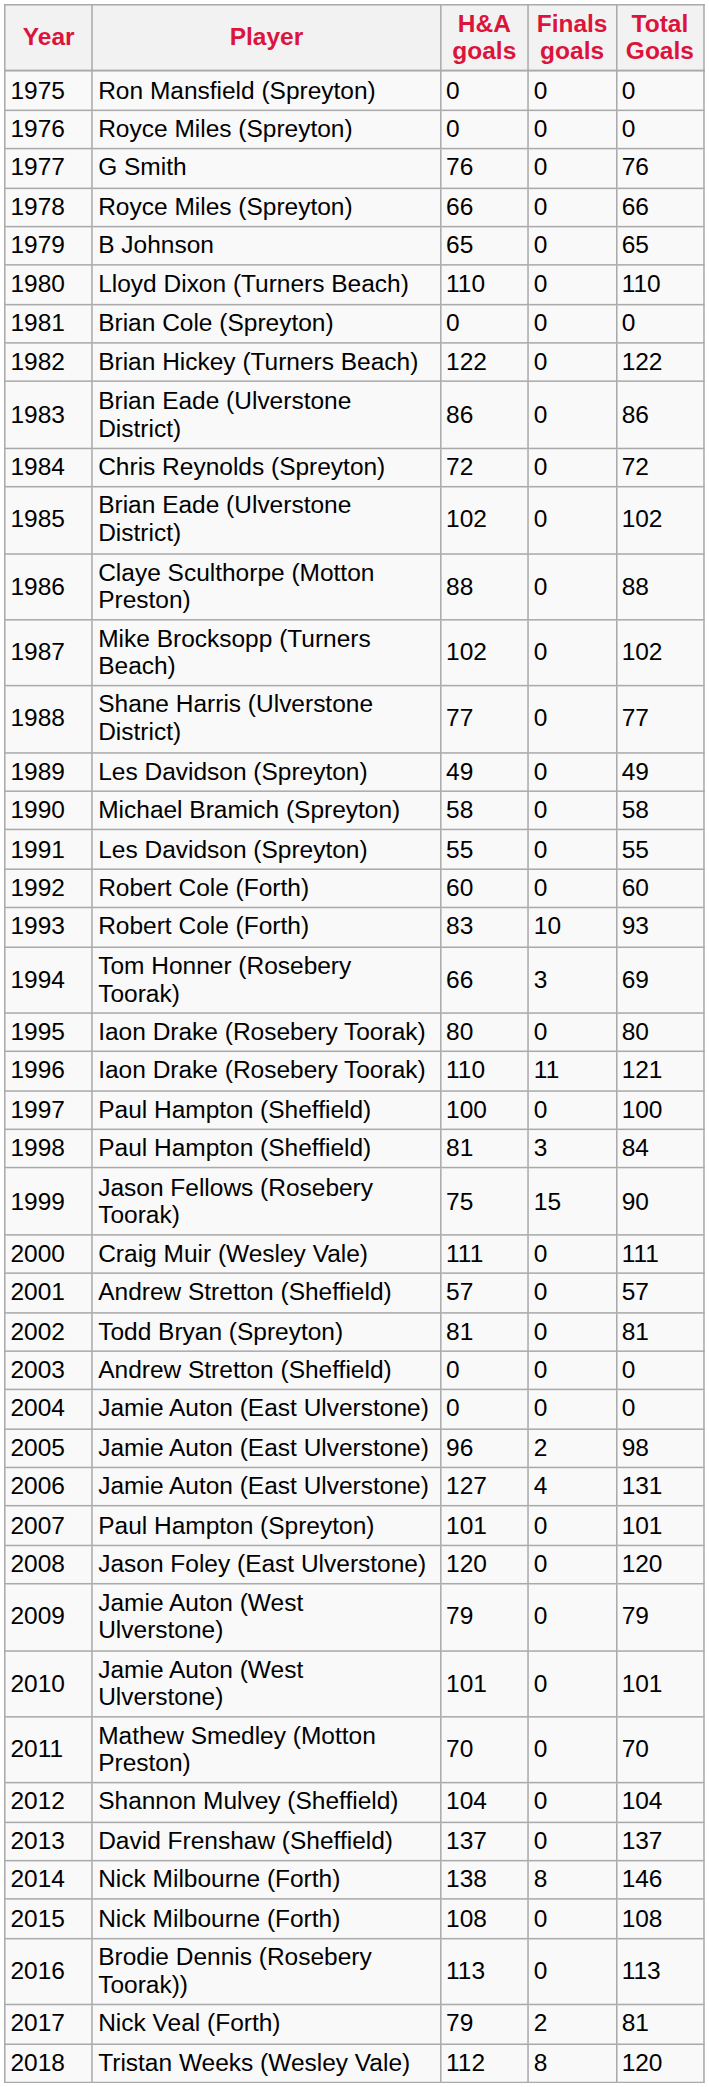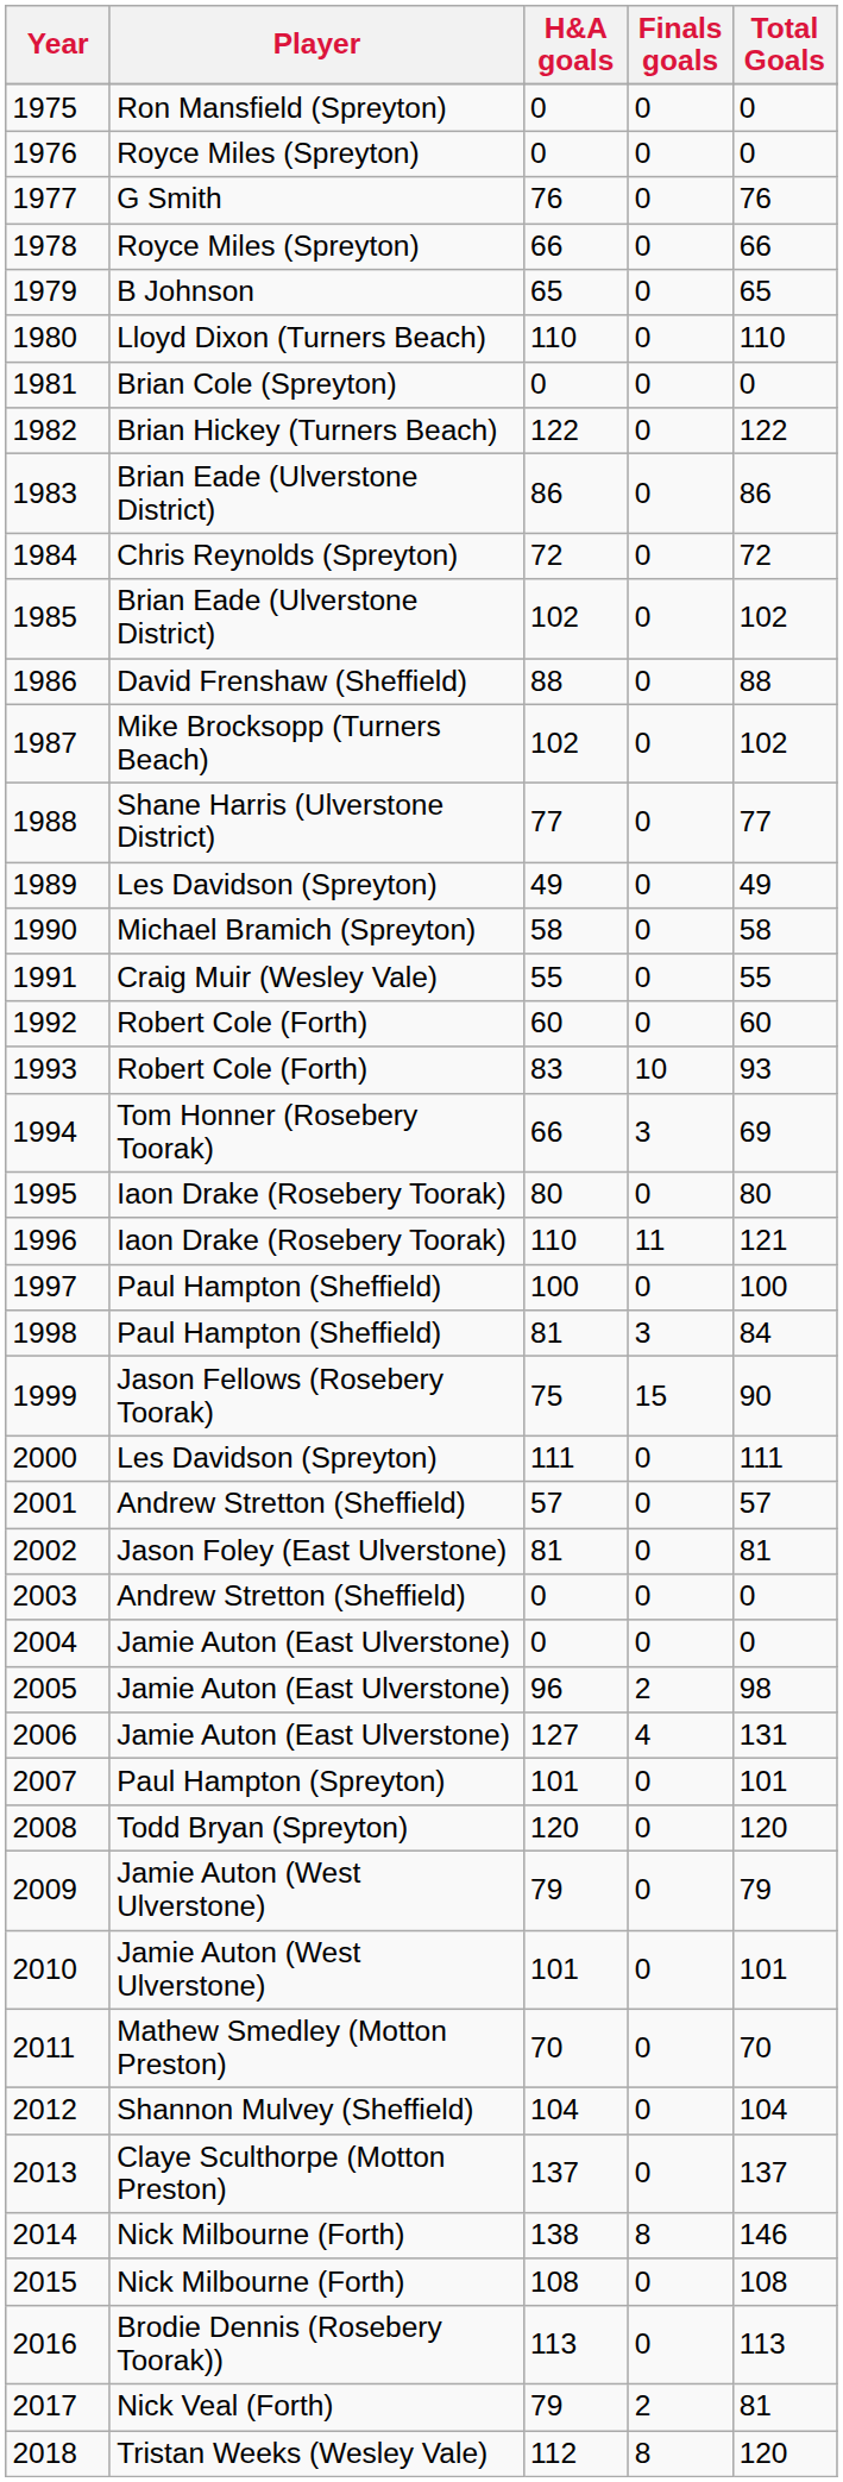 <table class="wikitable">
 <tr>
 <th style="color:crimson" width="50">Year</th>
 <th style="color:crimson" width="220">Player</th>
 <th style="color:crimson" width="50">H&A goals</th>
 <th style="color:crimson" width="50">Finals goals</th>
 <th style="color:crimson" width="50">Total Goals</th>
 </tr>
 <tr>
 </tr>
 <tr>
 </tr>
 <tr>
 <td>1975</td>
 <td>Ron Mansfield (Spreyton)</td>
 <td>0</td>
 <td>0</td>
 <td>0</td>
 </tr>
 <tr>
 <td>1976</td>
 <td>Royce Miles (Spreyton)</td>
 <td>0</td>
 <td>0</td>
 <td>0</td>
 </tr>
 <tr>
 <td>1977</td>
 <td>G Smith</td>
 <td>76</td>
 <td>0</td>
 <td>76</td>
 </tr>
 <tr>
 <td>1978</td>
 <td>Royce Miles (Spreyton)</td>
 <td>66</td>
 <td>0</td>
 <td>66</td>
 </tr>
 <tr>
 <td>1979</td>
 <td>B Johnson</td>
 <td>65</td>
 <td>0</td>
 <td>65</td>
 </tr>
 <tr>
 <td>1980</td>
 <td>Lloyd Dixon (Turners Beach)</td>
 <td>110</td>
 <td>0</td>
 <td>110</td>
 </tr>
 <tr>
 <td>1981</td>
 <td>Brian Cole (Spreyton)</td>
 <td>0</td>
 <td>0</td>
 <td>0</td>
 </tr>
 <tr>
 <td>1982</td>
 <td>Brian Hickey (Turners Beach)</td>
 <td>122</td>
 <td>0</td>
 <td>122</td>
 </tr>
 <tr>
 <td>1983</td>
 <td>Brian Eade (Ulverstone District)</td>
 <td>86</td>
 <td>0</td>
 <td>86</td>
 </tr>
 <tr>
 <td>1984</td>
 <td>Chris Reynolds (Spreyton)</td>
 <td>72</td>
 <td>0</td>
 <td>72</td>
 </tr>
 <tr>
 <td>1985</td>
 <td>Brian Eade (Ulverstone District)</td>
 <td>102</td>
 <td>0</td>
 <td>102</td>
 </tr>
 <tr>
 <td>1986</td>
-<td>Claye Sculthorpe (Motton Preston)</td>
+<td>David Frenshaw (Sheffield)</td>
 <td>88</td>
 <td>0</td>
 <td>88</td>
 </tr>
 <tr>
 <td>1987</td>
 <td>Mike Brocksopp (Turners Beach)</td>
 <td>102</td>
 <td>0</td>
 <td>102</td>
 </tr>
 <tr>
 <td>1988</td>
 <td>Shane Harris (Ulverstone District)</td>
 <td>77</td>
 <td>0</td>
 <td>77</td>
 </tr>
 <tr>
 <td>1989</td>
 <td>Les Davidson (Spreyton)</td>
 <td>49</td>
 <td>0</td>
 <td>49</td>
 </tr>
 <tr>
 <td>1990</td>
 <td>Michael Bramich (Spreyton)</td>
 <td>58</td>
 <td>0</td>
 <td>58</td>
 </tr>
 <tr>
 <td>1991</td>
-<td>Les Davidson (Spreyton)</td>
+<td>Craig Muir (Wesley Vale)</td>
 <td>55</td>
 <td>0</td>
 <td>55</td>
 </tr>
 <tr>
 <td>1992</td>
 <td>Robert Cole (Forth)</td>
 <td>60</td>
 <td>0</td>
 <td>60</td>
 </tr>
 <tr>
 <td>1993</td>
 <td>Robert Cole (Forth)</td>
 <td>83</td>
 <td>10</td>
 <td>93</td>
 </tr>
 <tr>
 <td>1994</td>
 <td>Tom Honner (Rosebery Toorak)</td>
 <td>66</td>
 <td>3</td>
 <td>69</td>
 </tr>
 <tr>
 <td>1995</td>
 <td>Iaon Drake (Rosebery Toorak)</td>
 <td>80</td>
 <td>0</td>
 <td>80</td>
 </tr>
 <tr>
 <td>1996</td>
 <td>Iaon Drake (Rosebery Toorak)</td>
 <td>110</td>
 <td>11</td>
 <td>121</td>
 </tr>
 <tr>
 <td>1997</td>
 <td>Paul Hampton (Sheffield)</td>
 <td>100</td>
 <td>0</td>
 <td>100</td>
 </tr>
 <tr>
 <td>1998</td>
 <td>Paul Hampton (Sheffield)</td>
 <td>81</td>
 <td>3</td>
 <td>84</td>
 </tr>
 <tr>
 <td>1999</td>
 <td>Jason Fellows (Rosebery Toorak)</td>
 <td>75</td>
 <td>15</td>
 <td>90</td>
 </tr>
 <tr>
 <td>2000</td>
-<td>Craig Muir (Wesley Vale)</td>
+<td>Les Davidson (Spreyton)</td>
 <td>111</td>
 <td>0</td>
 <td>111</td>
 </tr>
 <tr>
 <td>2001</td>
 <td>Andrew Stretton (Sheffield)</td>
 <td>57</td>
 <td>0</td>
 <td>57</td>
 </tr>
 <tr>
 <td>2002</td>
-<td>Todd Bryan (Spreyton)</td>
+<td>Jason Foley (East Ulverstone)</td>
 <td>81</td>
 <td>0</td>
 <td>81</td>
 </tr>
 <tr>
 <td>2003</td>
 <td>Andrew Stretton (Sheffield)</td>
 <td>0</td>
 <td>0</td>
 <td>0</td>
 </tr>
 <tr>
 <td>2004</td>
 <td>Jamie Auton (East Ulverstone)</td>
 <td>0</td>
 <td>0</td>
 <td>0</td>
 </tr>
 <tr>
 <td>2005</td>
 <td>Jamie Auton (East Ulverstone)</td>
 <td>96</td>
 <td>2</td>
 <td>98</td>
 </tr>
 <tr>
 <td>2006</td>
 <td>Jamie Auton (East Ulverstone)</td>
 <td>127</td>
 <td>4</td>
 <td>131</td>
 </tr>
 <tr>
 <td>2007</td>
 <td>Paul Hampton (Spreyton)</td>
 <td>101</td>
 <td>0</td>
 <td>101</td>
 </tr>
 <tr>
 <td>2008</td>
-<td>Jason Foley (East Ulverstone)</td>
+<td>Todd Bryan (Spreyton)</td>
 <td>120</td>
 <td>0</td>
 <td>120</td>
 </tr>
 <tr>
 <td>2009</td>
 <td>Jamie Auton (West Ulverstone)</td>
 <td>79</td>
 <td>0</td>
 <td>79</td>
 </tr>
 <tr>
 <td>2010</td>
 <td>Jamie Auton (West Ulverstone)</td>
 <td>101</td>
 <td>0</td>
 <td>101</td>
 </tr>
 <tr>
 <td>2011</td>
 <td>Mathew Smedley (Motton Preston)</td>
 <td>70</td>
 <td>0</td>
 <td>70</td>
 </tr>
 <tr>
 <td>2012</td>
 <td>Shannon Mulvey (Sheffield)</td>
 <td>104</td>
 <td>0</td>
 <td>104</td>
 </tr>
 <tr>
 <td>2013</td>
-<td>David Frenshaw (Sheffield)</td>
+<td>Claye Sculthorpe (Motton Preston)</td>
 <td>137</td>
 <td>0</td>
 <td>137</td>
 </tr>
 <tr>
 <td>2014</td>
 <td>Nick Milbourne (Forth)</td>
 <td>138</td>
 <td>8</td>
 <td>146</td>
 </tr>
 <tr>
 <td>2015</td>
 <td>Nick Milbourne (Forth)</td>
 <td>108</td>
 <td>0</td>
 <td>108</td>
 </tr>
 <tr>
 <td>2016</td>
 <td>Brodie Dennis (Rosebery Toorak))</td>
 <td>113</td>
 <td>0</td>
 <td>113</td>
 </tr>
 <tr>
 <td>2017</td>
 <td>Nick Veal (Forth)</td>
 <td>79</td>
 <td>2</td>
 <td>81</td>
 </tr>
 <tr>
 <td>2018</td>
 <td>Tristan Weeks (Wesley Vale)</td>
 <td>112</td>
 <td>8</td>
 <td>120</td>
 </tr>
 </table>
